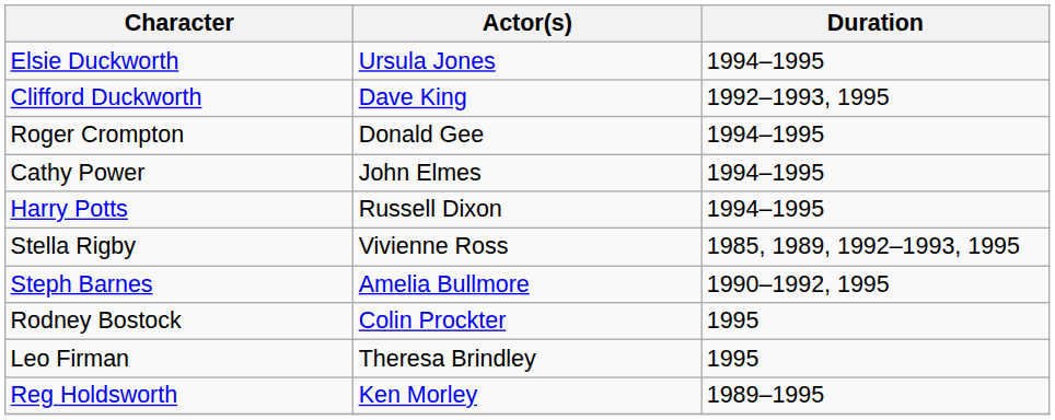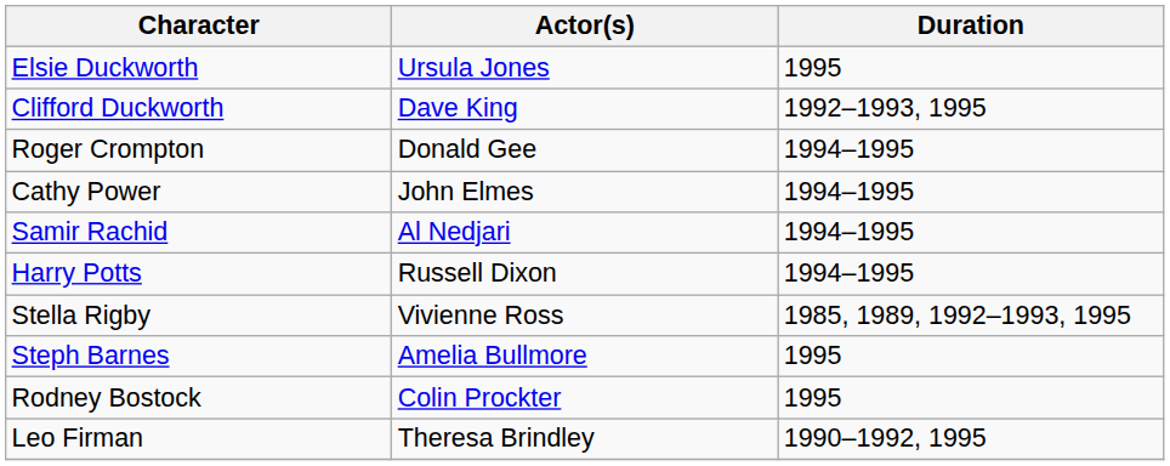 <table class="wikitable">
 <tr>
 <th scope="col" style="width:230px;">Character</th>
 <th scope="col" style="width:230px;">Actor(s)</th>
 <th scope="col" style="width:230px;">Duration</th>
 </tr>
 <tr>
 <td><a href='#'>Elsie Duckworth</a></td>
 <td><a href='#'>Ursula Jones</a></td>
-<td>1994–1995</td>
+<td>1995</td>
 </tr>
 <tr>
 <td><a href='#'>Clifford Duckworth</a></td>
 <td><a href='#'>Dave King</a></td>
 <td>1992–1993, 1995</td>
 </tr>
 <tr>
 <td>Roger Crompton</td>
 <td>Donald Gee</td>
 <td>1994–1995</td>
 </tr>
 <tr>
 <td>Cathy Power</td>
 <td>John Elmes</td>
 <td>1994–1995</td>
 </tr>
 <tr>
+<td><a href='#'>Samir Rachid</a></td>
+<td><a href='#'>Al Nedjari</a></td>
+<td>1994–1995</td>
+</tr>
+<tr>
 <td><a href='#'>Harry Potts</a></td>
 <td>Russell Dixon</td>
 <td>1994–1995</td>
 </tr>
 <tr>
 <td>Stella Rigby</td>
 <td>Vivienne Ross</td>
 <td>1985, 1989, 1992–1993, 1995</td>
 </tr>
 <tr>
 <td><a href='#'>Steph Barnes</a></td>
 <td><a href='#'>Amelia Bullmore</a></td>
-<td>1990–1992, 1995</td>
+<td>1995</td>
 </tr>
 <tr>
 <td>Rodney Bostock</td>
 <td><a href='#'>Colin Prockter</a></td>
 <td>1995</td>
 </tr>
 <tr>
 <td>Leo Firman</td>
 <td>Theresa Brindley</td>
-<td>1995</td>
-</tr>
-<tr>
-<td><a href='#'>Reg Holdsworth</a></td>
-<td><a href='#'>Ken Morley</a></td>
-<td>1989–1995</td>
+<td>1990–1992, 1995</td>
 </tr>
 <tr>
 </tr>
 </table>
